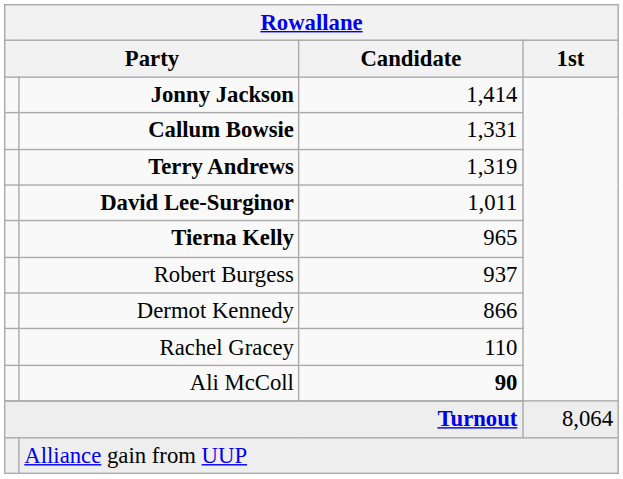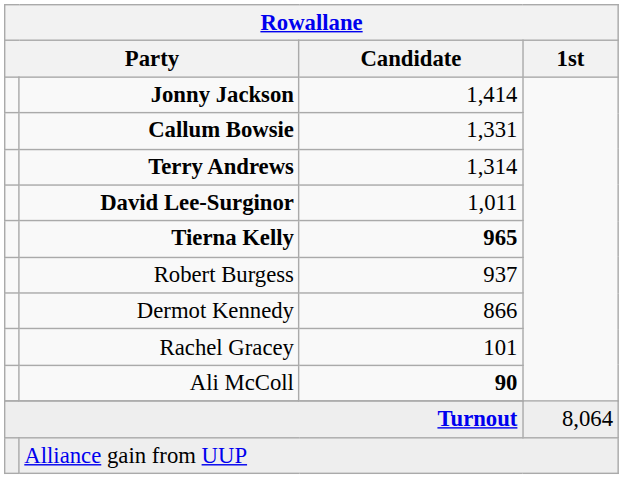 <table class="wikitable">
 <tr>
 <th colspan="4" align="center"><a href='#'>Rowallane</a></th>
 </tr>
 <tr>
 <th colspan="2" align="center" width=200>Party</th>
 <th width=150>Candidate</th>
 <th width=60>1st </th>
 </tr>
 <tr>
 <td></td>
 <td align="right"><strong>Jonny Jackson</strong></td>
 <td align="right">1,414</td>
 </tr>
 <tr>
 <td></td>
 <td align="right"><strong>Callum Bowsie</strong></td>
 <td align="right">1,331</td>
 </tr>
 <tr>
 <td></td>
 <td align="right"><strong>Terry Andrews</strong></td>
-<td align="right">1,319</td>
+<td align="right">1,314</td>
 </tr>
 <tr>
 <td></td>
 <td align="right"><strong>David Lee-Surginor</strong></td>
 <td align="right">1,011</td>
 </tr>
 <tr>
 <td></td>
 <td align="right"><strong>Tierna Kelly</strong></td>
-<td align="right">965</td>
+<td align="right"><strong>965</strong></td>
 </tr>
 <tr>
 <td></td>
 <td align="right">Robert Burgess</td>
 <td align="right">937</td>
 </tr>
 <tr>
 <td></td>
 <td align="right">Dermot Kennedy</td>
 <td align="right">866</td>
 </tr>
 <tr>
 <td></td>
 <td align="right">Rachel Gracey</td>
-<td align="right">110</td>
+<td align="right">101</td>
 </tr>
 <tr>
 <td></td>
 <td align="right">Ali McColl</td>
 <td align="right"><strong>90</strong></td>
 </tr>
 <tr>
 </tr>
 <tr bgcolor="EEEEEE">
 <td colspan=3 align="right"><strong><a href='#'>Turnout</a></strong></td>
 <td align="right">8,064</td>
 </tr>
 <tr bgcolor="EEEEEE">
 <td bgcolor=></td>
 <td colspan=4 bgcolor="EEEEEE"><a href='#'>Alliance</a> gain from <a href='#'>UUP</a></td>
 </tr>
 </table>
